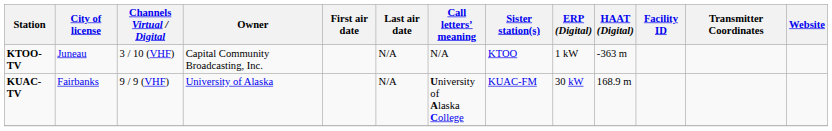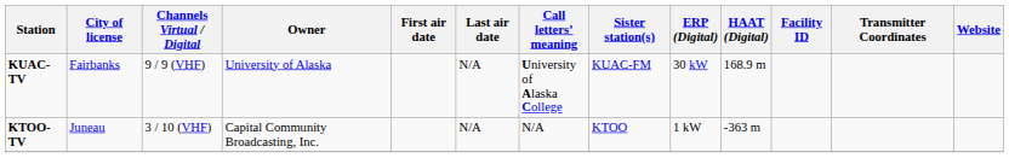 <table class="wikitable">
 <tr>
 <th>Station</th>
 <th><a href='#'>City of license</a></th>
 <th><a href='#'>Channels</a><br><em><a href='#'>Virtual</a> / <a href='#'>Digital</a></em></th>
 <th>Owner</th>
 <th>First air date</th>
 <th>Last air date</th>
 <th><a href='#'>Call letters’<br>meaning</a></th>
 <th><a href='#'>Sister station(s)</a></th>
 <th><a href='#'>ERP</a><br><em>(Digital)</em></th>
 <th><a href='#'>HAAT</a><br><em>(Digital)</em></th>
 <th><a href='#'>Facility ID</a></th>
 <th>Transmitter Coordinates</th>
 <th><a href='#'>Website</a></th>
 </tr>
 <tr style="vertical-align: top; text-align: left;">
+<td><strong>KUAC-TV</strong></td>
+<td><a href='#'>Fairbanks</a></td>
+<td>9 / 9 (<a href='#'>VHF</a>)</td>
+<td><a href='#'>University of Alaska</a></td>
+<td></td>
+<td>N/A</td>
+<td><strong>U</strong>niversity of<br><strong>A</strong>laska<br><a href='#'><strong>C</strong>ollege</a></td>
+<td><a href='#'>KUAC-FM</a></td>
+<td>30 <a href='#'>kW</a></td>
+<td>168.9 m</td>
+<td></td>
+<td></td>
+<td></td>
+</tr>
+<tr style="vertical-align: top; text-align: left;">
 <td><strong>KTOO-TV</strong></td>
 <td><a href='#'>Juneau</a></td>
 <td>3 / 10 (<a href='#'>VHF</a>)</td>
 <td>Capital Community Broadcasting, Inc.</td>
 <td></td>
 <td>N/A</td>
 <td>N/A</td>
 <td><a href='#'>KTOO</a></td>
 <td>1 kW</td>
 <td>-363 m</td>
 <td></td>
 <td></td>
 <td></td>
 </tr>
 <tr style="vertical-align: top; text-align: left;">
-<td><strong>KUAC-TV</strong></td>
-<td><a href='#'>Fairbanks</a></td>
-<td>9 / 9 (<a href='#'>VHF</a>)</td>
-<td><a href='#'>University of Alaska</a></td>
-<td></td>
-<td>N/A</td>
-<td><strong>U</strong>niversity of<br><strong>A</strong>laska<br><a href='#'><strong>C</strong>ollege</a></td>
-<td><a href='#'>KUAC-FM</a></td>
-<td>30 <a href='#'>kW</a></td>
-<td>168.9 m</td>
-<td></td>
-<td></td>
-<td></td>
-</tr>
-<tr style="vertical-align: top; text-align: left;">
 </tr>
 </table>
